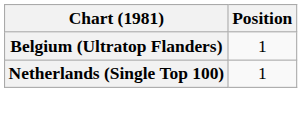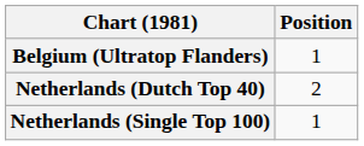 <table class="wikitable sortable plainrowheaders" style="text-align:center">
 <tr>
 <th scope="col">Chart (1981)</th>
 <th scope="col">Position</th>
 </tr>
 <tr>
 <th scope="row">Belgium (Ultratop Flanders)</th>
 <td>1</td>
 </tr>
 <tr>
+<th scope="row">Netherlands (Dutch Top 40)</th>
+<td>2</td>
+</tr>
+<tr>
 <th scope="row">Netherlands (Single Top 100)</th>
 <td>1</td>
 </tr>
 </table>
